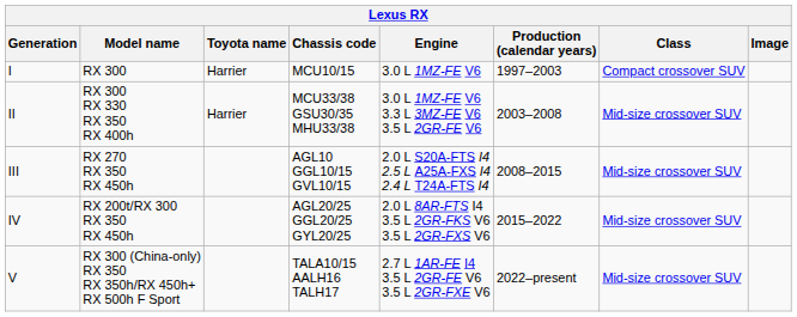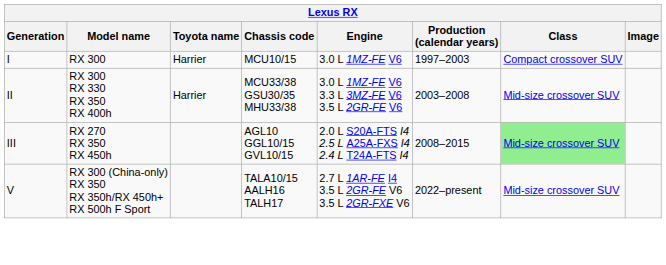 <table class="wikitable collapsible" style="font-size:97% style="width:90%; text-align:center">
 <tr>
 <th colspan=8 align=left><a href='#'>Lexus RX</a></th>
 </tr>
 <tr>
 <th>Generation</th>
 <th>Model name</th>
 <th>Toyota name</th>
 <th>Chassis code</th>
 <th>Engine</th>
 <th>Production<br>(calendar years)</th>
 <th>Class</th>
 <th>Image</th>
 </tr>
 <tr>
 <td>I</td>
 <td>RX 300</td>
 <td>Harrier</td>
 <td>MCU10/15</td>
 <td>3.0 L <em><a href='#'>1MZ-FE</a></em> <a href='#'>V6</a></td>
 <td>1997–2003</td>
 <td><a href='#'>Compact crossover SUV</a></td>
 <td></td>
 </tr>
 <tr>
 <td>II</td>
 <td>RX 300<br>RX 330<br>RX 350<br>RX 400h</td>
 <td>Harrier</td>
 <td>MCU33/38<br>GSU30/35<br>MHU33/38</td>
 <td>3.0 L <em><a href='#'>1MZ-FE</a></em> <a href='#'>V6</a><br>3.3 L <em><a href='#'>3MZ-FE</a></em> <a href='#'>V6</a><br>3.5 L <em><a href='#'>2GR-FE</a></em> <a href='#'>V6</a><br></td>
 <td>2003–2008</td>
 <td><a href='#'>Mid-size crossover SUV</a></td>
 <td></td>
 </tr>
 <tr>
 <td>III</td>
 <td>RX 270<br>RX 350<br>RX 450h</td>
 <td></td>
 <td>AGL10<br>GGL10/15<br>GVL10/15</td>
 <td>2.0 L <a href='#'>S20A-FTS</a><em> I4<br>2.5 L </em><a href='#'>A25A-FXS</a><em> I4<br>2.4 L </em><a href='#'>T24A-FTS</a><em> I4</td>
 <td>2008–2015</td>
-<td><a href='#'>Mid-size crossover SUV</a></td>
-<td></td>
-</tr>
-<tr>
-<td>IV</td>
-<td>RX 200t/RX 300<br>RX 350<br>RX 450h</td>
-<td></td>
-<td>AGL20/25<br>GGL20/25<br>GYL20/25</td>
-<td>2.0 L <em><a href='#'>8AR-FTS</a></em> I4<br>3.5 L <em><a href='#'>2GR-FKS</a></em> V6<br>3.5 L <em><a href='#'>2GR-FXS</a></em> V6</td>
-<td>2015–2022</td>
-<td><a href='#'>Mid-size crossover SUV</a></td>
+<td style="background: lightgreen;"><a href='#'>Mid-size crossover SUV</a></td>
 <td></td>
 </tr>
 <tr>
 <td>V</td>
 <td>RX 300 (China-only)<br>RX 350<br>RX 350h/RX 450h+<br>RX 500h F Sport</td>
 <td></td>
 <td>TALA10/15<br>AALH16<br>TALH17</td>
 <td>2.7 L <em><a href='#'>1AR-FE</a></em> <a href='#'>I4</a><br>3.5 L <em><a href='#'>2GR-FE</a></em> V6<br>3.5 L <em><a href='#'>2GR-FXE</a></em> V6</td>
 <td>2022–present</td>
 <td><a href='#'>Mid-size crossover SUV</a></td>
 <td></td>
 </tr>
 </table>
